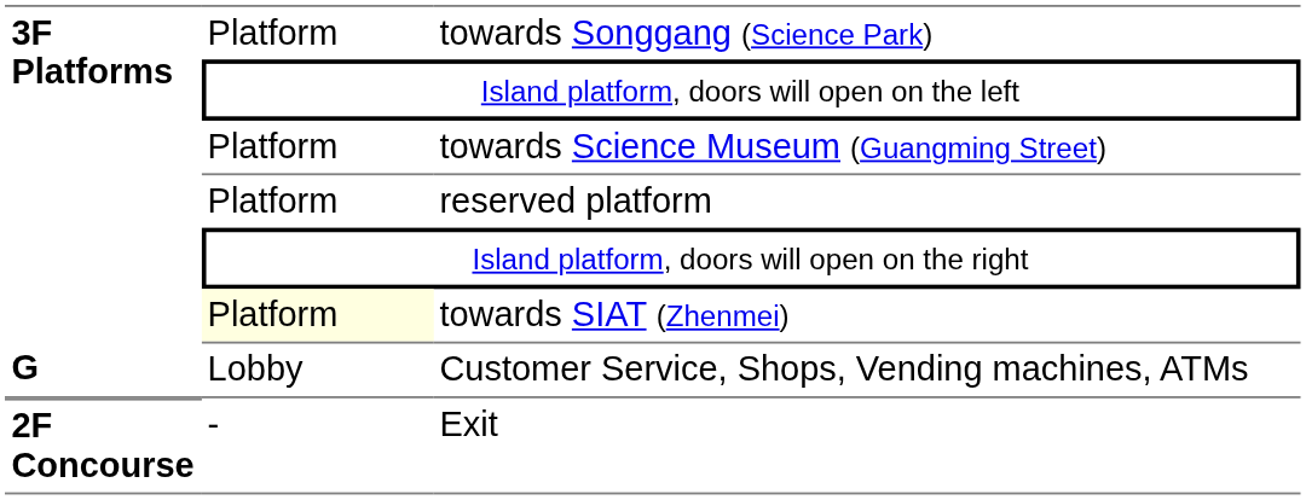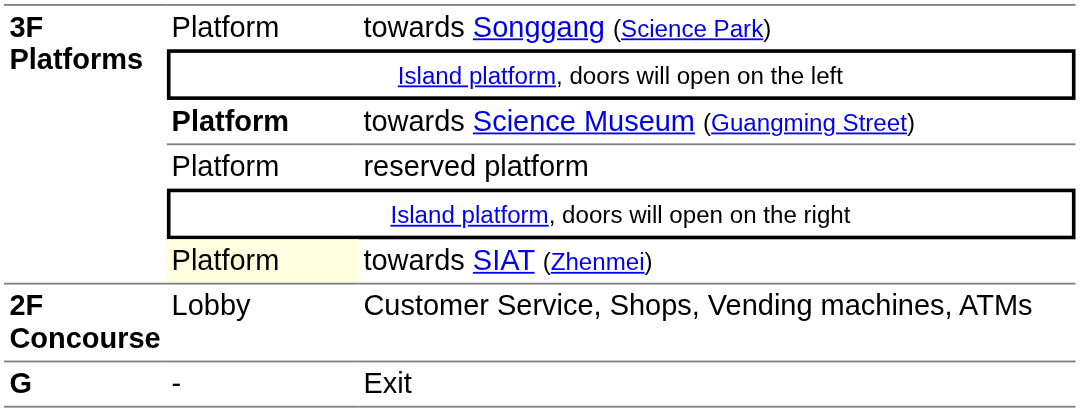 <table table border=0 cellspacing=0 cellpadding=3>
 <tr>
 <td style="border-top:solid 1px gray;" rowspan="6" valign=top><strong>3F<br>Platforms</strong></td>
 <td style="border-top:solid 1px gray;">Platform</td>
 <td style="border-top:solid 1px gray;">  towards <a href='#'>Songgang</a> <small>(<a href='#'>Science Park</a>)</small></td>
 </tr>
 <tr>
 <td style="border-right:solid 2px black;border-left:solid 2px black;border-top:solid 2px black;border-bottom:solid 2px black;text-align:center;" colspan=2><small><a href='#'>Island platform</a>, doors will open on the left</small></td>
 </tr>
 <tr>
-<td style="border-bottom:solid 1px gray;">Platform</td>
+<td style="border-bottom:solid 1px gray;"><strong>Platform</strong></td>
 <td style="border-bottom:solid 1px gray;">  towards <a href='#'>Science Museum</a> <small>(<a href='#'>Guangming Street</a>)</small> </td>
 </tr>
 <tr>
 <td>Platform</td>
 <td>  reserved platform</td>
 </tr>
 <tr>
 <td style="border-right:solid 2px black;border-left:solid 2px black;border-top:solid 2px black;border-bottom:solid 2px black;text-align:center;" colspan=2><small><a href='#'>Island platform</a>, doors will open on the right</small></td>
 </tr>
 <tr>
 <td style="background: lightyellow;">Platform</td>
 <td>  towards <a href='#'>SIAT</a> <small>(<a href='#'>Zhenmei</a>)</small> </td>
 </tr>
 <tr>
-<td style="border-bottom:solid 1px gray;" width=50 valign=top><strong>G</strong></td>
+<td style="border-bottom:solid 1px gray; border-top:solid 1px gray;" valign=top width=50><strong>2F<br>Concourse</strong></td>
 <td style="border-bottom:solid 1px gray; border-top:solid 1px gray;" valign=top width=100>Lobby</td>
 <td style="border-bottom:solid 1px gray; border-top:solid 1px gray;" valign=top width=390>Customer Service, Shops, Vending machines, ATMs</td>
 </tr>
 <tr>
-<td style="border-bottom:solid 1px gray; border-top:solid 1px gray;" valign=top width=50><strong>2F<br>Concourse</strong></td>
+<td style="border-bottom:solid 1px gray;" width=50 valign=top><strong>G</strong></td>
 <td style="border-bottom:solid 1px gray;" width=100 valign=top>-</td>
 <td style="border-bottom:solid 1px gray;" width=390 valign=top>Exit</td>
 </tr>
 </table>
